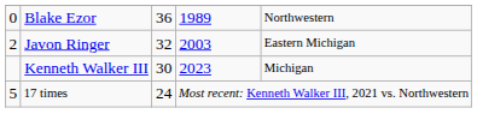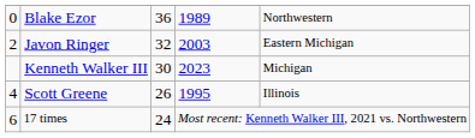 <table class="wikitable">
 <tr>
 </tr>
 <tr>
 <td>0</td>
 <td><a href='#'>Blake Ezor</a></td>
 <td><abbr>36</abbr></td>
 <td><a href='#'>1989</a></td>
 <td style="font-size:80%;">Northwestern</td>
 </tr>
 <tr>
 <td>2</td>
 <td><a href='#'>Javon Ringer</a></td>
 <td><abbr>32</abbr></td>
 <td><a href='#'>2003</a></td>
 <td style="font-size:80%;">Eastern Michigan</td>
 </tr>
 <tr>
 <td></td>
 <td><a href='#'>Kenneth Walker III</a></td>
 <td><abbr>30</abbr></td>
 <td><a href='#'>2023</a></td>
 <td style="font-size:80%;">Michigan</td>
 </tr>
 <tr>
-<td>5</td>
+<td>4</td>
+<td><a href='#'>Scott Greene</a></td>
+<td><abbr>26</abbr></td>
+<td><a href='#'>1995</a></td>
+<td style="font-size:80%;">Illinois</td>
+</tr>
+<tr>
+<td>6</td>
 <td style="font-size:80%;">17 times</td>
 <td>24</td>
 <td colspan=2 style="font-size:80%;"><em>Most recent:</em> <a href='#'>Kenneth Walker III</a>, <abbr>2021 vs. Northwestern</abbr></td>
 </tr>
 </table>
